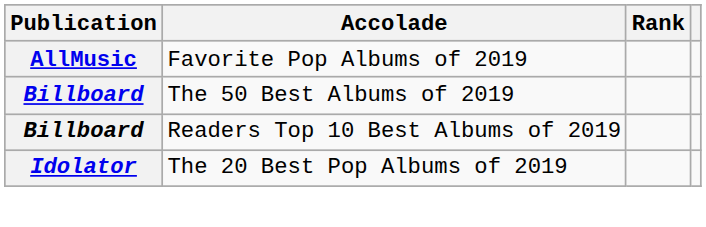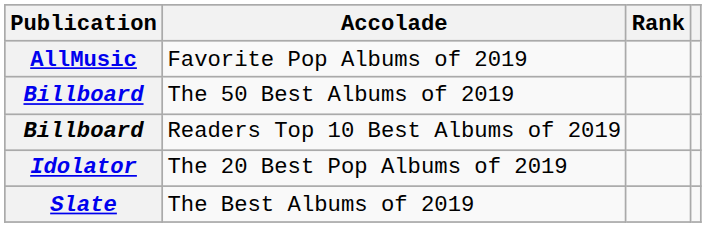 <table class="wikitable sortable plainrowheaders">
 <tr>
 <th scope="col">Publication</th>
 <th scope="col">Accolade</th>
 <th scope="col">Rank</th>
 <th scope="col" class="unsortable"></th>
 </tr>
 <tr>
 <th scope="row"><a href='#'>AllMusic</a></th>
 <td>Favorite Pop Albums of 2019</td>
 <td></td>
 <td></td>
 </tr>
 <tr>
 <th scope="row"><em><a href='#'>Billboard</a></em></th>
 <td>The 50 Best Albums of 2019</td>
 <td></td>
 <td></td>
 </tr>
 <tr>
 <th scope="row"><em>Billboard</em></th>
 <td>Readers Top 10 Best Albums of 2019</td>
 <td></td>
 <td></td>
 </tr>
 <tr>
 <th scope="row"><em><a href='#'>Idolator</a></em></th>
 <td>The 20 Best Pop Albums of 2019</td>
 <td></td>
 <td></td>
 </tr>
+<tr>
+<th scope="row"><em><a href='#'>Slate</a></em></th>
+<td>The Best Albums of 2019</td>
+<td></td>
+<td></td>
+</tr>
 </table>
